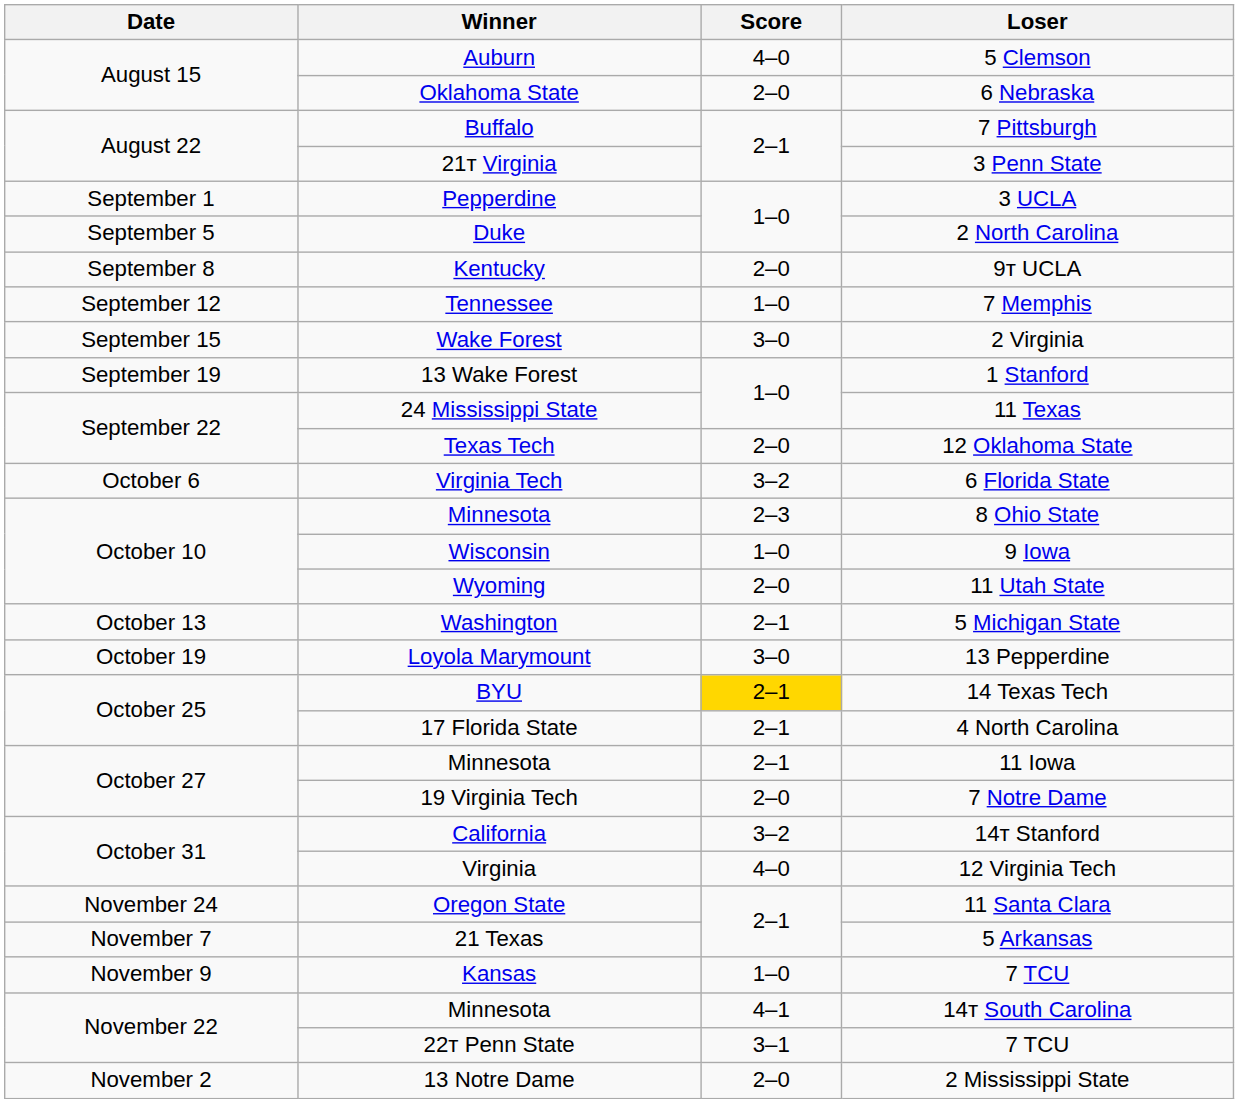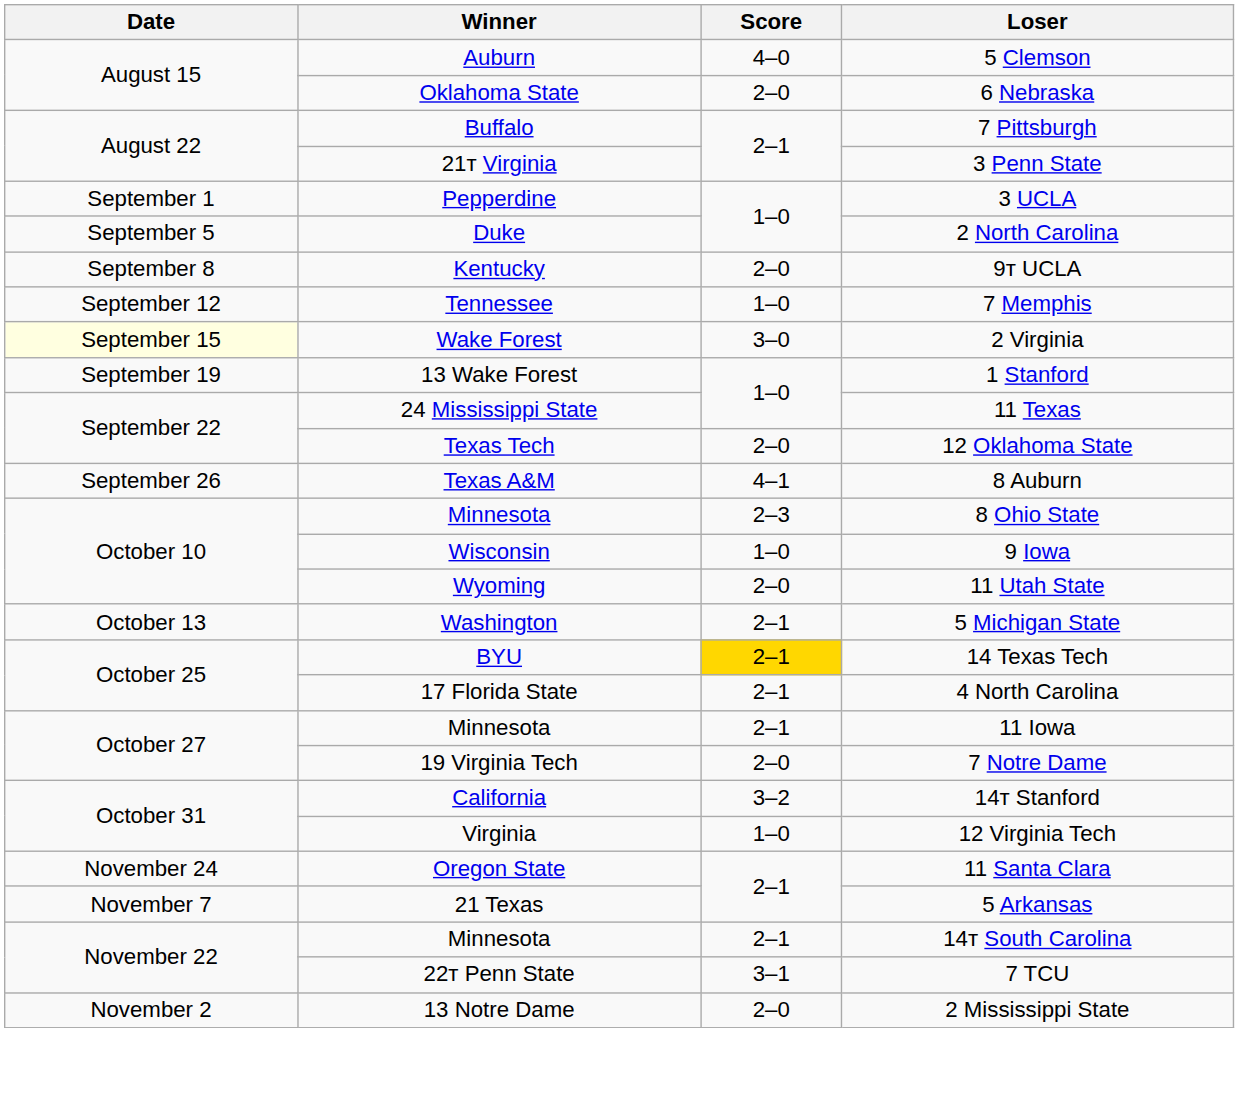 <table class="wikitable" style="text-align:center; font-size:100%; width:70%">
 <tr>
 <th>Date</th>
 <th>Winner</th>
 <th>Score</th>
 <th>Loser</th>
 </tr>
 <tr>
 <td rowspan=2>August 15</td>
 <td><a href='#'>Auburn</a></td>
 <td>4–0</td>
 <td> 5 <a href='#'>Clemson</a></td>
 </tr>
 <tr>
 <td><a href='#'>Oklahoma State</a></td>
 <td>2–0</td>
 <td> 6 <a href='#'>Nebraska</a></td>
 </tr>
 <tr>
 <td rowspan=2>August 22</td>
 <td><a href='#'>Buffalo</a></td>
 <td rowspan=2>2–1</td>
 <td> 7 <a href='#'>Pittsburgh</a></td>
 </tr>
 <tr>
 <td> 21т <a href='#'>Virginia</a></td>
 <td> 3 <a href='#'>Penn State</a></td>
 </tr>
 <tr>
 <td>September 1</td>
 <td><a href='#'>Pepperdine</a></td>
 <td rowspan=2>1–0</td>
 <td> 3 <a href='#'>UCLA</a></td>
 </tr>
 <tr>
 <td>September 5</td>
 <td><a href='#'>Duke</a></td>
 <td> 2 <a href='#'>North Carolina</a></td>
 </tr>
 <tr>
 <td>September 8</td>
 <td><a href='#'>Kentucky</a></td>
 <td>2–0</td>
 <td> 9т UCLA</td>
 </tr>
 <tr>
 <td>September 12</td>
 <td><a href='#'>Tennessee</a></td>
 <td>1–0</td>
 <td> 7 <a href='#'>Memphis</a></td>
 </tr>
 <tr>
-<td>September 15</td>
+<td style="background: lightyellow;">September 15</td>
 <td><a href='#'>Wake Forest</a></td>
 <td>3–0</td>
 <td> 2 Virginia</td>
 </tr>
 <tr>
 <td>September 19</td>
 <td> 13 Wake Forest</td>
 <td rowspan=2>1–0</td>
 <td> 1 <a href='#'>Stanford</a></td>
 </tr>
 <tr>
 <td rowspan=2>September 22</td>
 <td> 24 <a href='#'>Mississippi State</a></td>
 <td> 11 <a href='#'>Texas</a></td>
 </tr>
 <tr>
 <td><a href='#'>Texas Tech</a></td>
 <td>2–0</td>
 <td> 12 <a href='#'>Oklahoma State</a></td>
 </tr>
 <tr>
-<td>October 6</td>
-<td><a href='#'>Virginia Tech</a></td>
-<td>3–2</td>
-<td> 6 <a href='#'>Florida State</a></td>
+<td>September 26</td>
+<td><a href='#'>Texas A&M</a></td>
+<td>4–1</td>
+<td> 8 Auburn</td>
 </tr>
 <tr>
 <td rowspan=3>October 10</td>
 <td><a href='#'>Minnesota</a></td>
 <td>2–3</td>
 <td> 8 <a href='#'>Ohio State</a></td>
 </tr>
 <tr>
 <td><a href='#'>Wisconsin</a></td>
 <td>1–0</td>
 <td> 9 <a href='#'>Iowa</a></td>
 </tr>
 <tr>
 <td><a href='#'>Wyoming</a></td>
 <td>2–0</td>
 <td> 11 <a href='#'>Utah State</a></td>
 </tr>
 <tr>
 <td>October 13</td>
 <td><a href='#'>Washington</a></td>
 <td>2–1</td>
 <td> 5 <a href='#'>Michigan State</a></td>
-</tr>
-<tr>
-<td>October 19</td>
-<td><a href='#'>Loyola Marymount</a></td>
-<td>3–0</td>
-<td> 13 Pepperdine</td>
 </tr>
 <tr>
 <td rowspan=2>October 25</td>
 <td><a href='#'>BYU</a></td>
 <td style="background: gold;">2–1</td>
 <td> 14 Texas Tech</td>
 </tr>
 <tr>
 <td> 17 Florida State</td>
 <td>2–1</td>
 <td> 4 North Carolina</td>
 </tr>
 <tr>
 <td rowspan=2>October 27</td>
 <td>Minnesota</td>
 <td>2–1</td>
 <td> 11 Iowa</td>
 </tr>
 <tr>
 <td> 19 Virginia Tech</td>
 <td>2–0</td>
 <td> 7 <a href='#'>Notre Dame</a></td>
 </tr>
 <tr>
 <td rowspan=2>October 31</td>
 <td><a href='#'>California</a></td>
 <td>3–2</td>
 <td> 14т Stanford</td>
 </tr>
 <tr>
 <td>Virginia</td>
-<td>4–0</td>
+<td>1–0</td>
 <td> 12 Virginia Tech</td>
 </tr>
 <tr>
 <td>November 24</td>
 <td><a href='#'>Oregon State</a></td>
 <td rowspan=2>2–1</td>
 <td> 11 <a href='#'>Santa Clara</a></td>
 </tr>
 <tr>
 <td>November 7</td>
 <td> 21 Texas</td>
 <td> 5 <a href='#'>Arkansas</a></td>
 </tr>
 <tr>
-<td>November 9</td>
-<td><a href='#'>Kansas</a></td>
-<td>1–0</td>
-<td> 7 <a href='#'>TCU</a></td>
-</tr>
-<tr>
 <td rowspan=2>November 22</td>
 <td>Minnesota</td>
-<td>4–1</td>
+<td>2–1</td>
 <td> 14т <a href='#'>South Carolina</a></td>
 </tr>
 <tr>
 <td> 22т Penn State</td>
 <td>3–1</td>
 <td> 7 TCU</td>
 </tr>
 <tr>
 <td>November 2</td>
 <td> 13 Notre Dame</td>
 <td>2–0</td>
 <td> 2 Mississippi State</td>
 </tr>
 </table>
